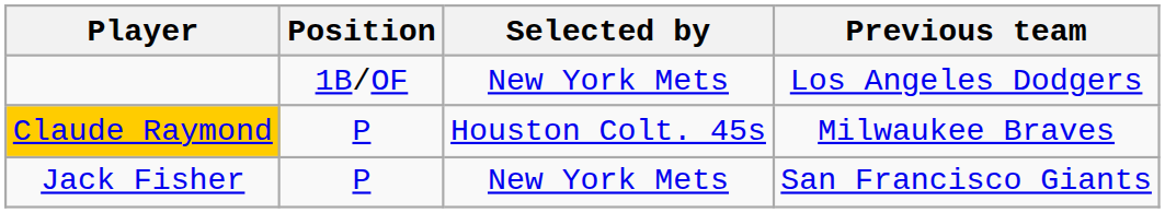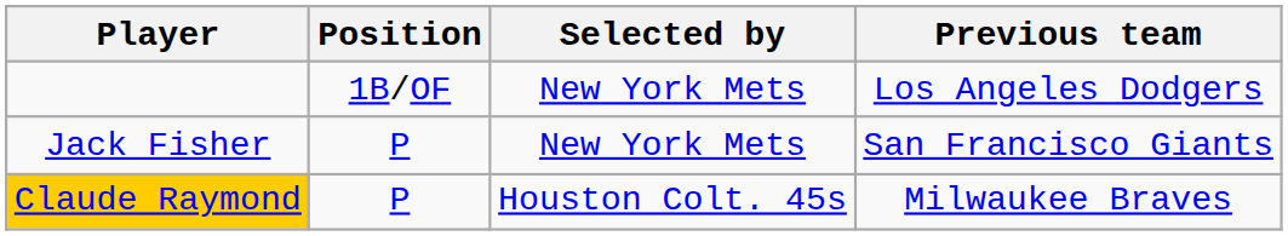 <table class="wikitable" style="text-align:center">
 <tr>
 <th>Player</th>
 <th>Position</th>
 <th>Selected by</th>
 <th>Previous team</th>
 </tr>
 <tr>
 <td></td>
 <td><a href='#'>1B</a>/<a href='#'>OF</a></td>
 <td><a href='#'>New York Mets</a></td>
 <td><a href='#'>Los Angeles Dodgers</a></td>
 </tr>
 <tr>
+<td><a href='#'>Jack Fisher</a></td>
+<td><a href='#'>P</a></td>
+<td><a href='#'>New York Mets</a></td>
+<td><a href='#'>San Francisco Giants</a></td>
+</tr>
+<tr>
 <td bgcolor=#FFCC00><a href='#'>Claude Raymond</a></td>
 <td><a href='#'>P</a></td>
 <td><a href='#'>Houston Colt. 45s</a></td>
 <td><a href='#'>Milwaukee Braves</a></td>
 </tr>
-<tr>
-<td><a href='#'>Jack Fisher</a></td>
-<td><a href='#'>P</a></td>
-<td><a href='#'>New York Mets</a></td>
-<td><a href='#'>San Francisco Giants</a></td>
-</tr>
 </table>
